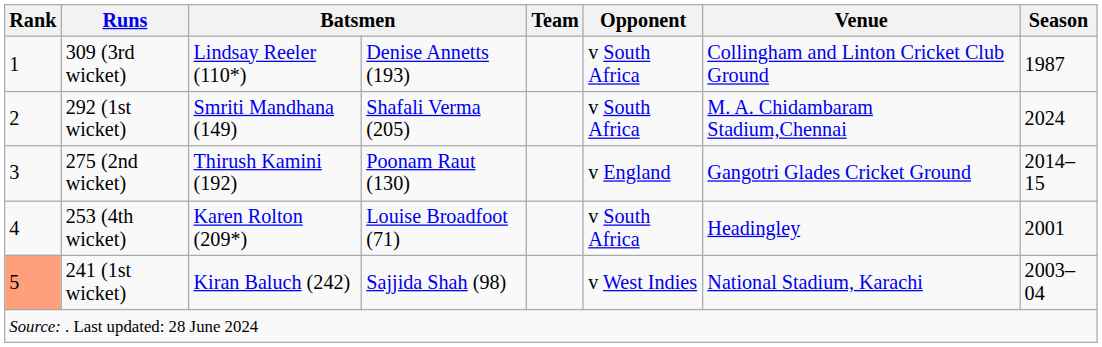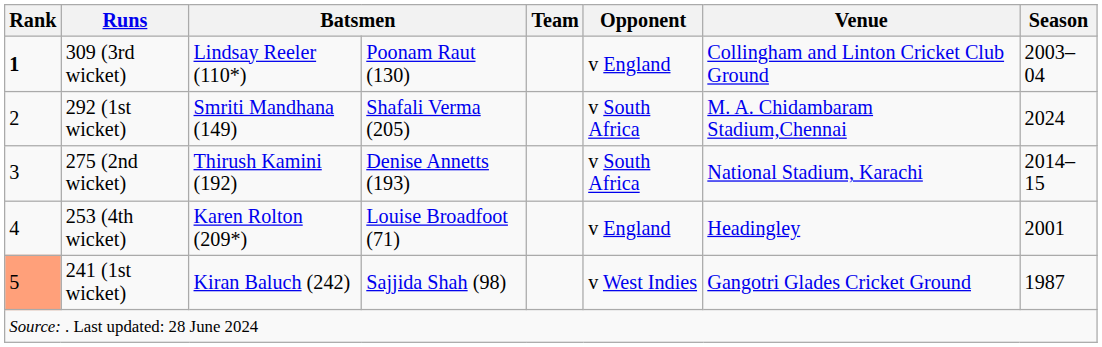 <table class="wikitable">
 <tr>
 <th>Rank</th>
 <th><a href='#'>Runs</a></th>
 <th colspan=2>Batsmen</th>
 <th>Team</th>
 <th>Opponent</th>
 <th>Venue</th>
 <th>Season</th>
 </tr>
 <tr>
-<td>1</td>
+<td><strong>1</strong></td>
 <td>309 (3rd wicket)</td>
 <td><a href='#'>Lindsay Reeler</a> (110*)</td>
-<td><a href='#'>Denise Annetts</a> (193)</td>
+<td><a href='#'>Poonam Raut</a> (130)</td>
 <td></td>
-<td>v <a href='#'>South Africa</a></td>
+<td>v <a href='#'>England</a></td>
 <td><a href='#'>Collingham and Linton Cricket Club Ground</a></td>
-<td>1987</td>
+<td>2003–04</td>
 </tr>
 <tr>
 <td>2</td>
 <td>292 (1st wicket)</td>
 <td><a href='#'>Smriti Mandhana</a> (149)</td>
 <td><a href='#'>Shafali Verma</a> (205)</td>
 <td></td>
 <td>v <a href='#'>South Africa</a></td>
 <td><a href='#'>M. A. Chidambaram Stadium,Chennai</a></td>
 <td>2024</td>
 </tr>
 <tr>
 <td>3</td>
 <td>275 (2nd wicket)</td>
 <td><a href='#'>Thirush Kamini</a> (192)</td>
-<td><a href='#'>Poonam Raut</a> (130)</td>
+<td><a href='#'>Denise Annetts</a> (193)</td>
 <td></td>
-<td>v <a href='#'>England</a></td>
-<td><a href='#'>Gangotri Glades Cricket Ground</a></td>
+<td>v <a href='#'>South Africa</a></td>
+<td><a href='#'>National Stadium, Karachi</a></td>
 <td>2014–15</td>
 </tr>
 <tr>
 <td>4</td>
 <td>253 (4th wicket)</td>
 <td><a href='#'>Karen Rolton</a> (209*)</td>
 <td><a href='#'>Louise Broadfoot</a> (71)</td>
 <td></td>
-<td>v <a href='#'>South Africa</a></td>
+<td>v <a href='#'>England</a></td>
 <td><a href='#'>Headingley</a></td>
 <td>2001</td>
 </tr>
 <tr>
 <td style="background: lightsalmon;">5</td>
 <td>241 (1st wicket)</td>
 <td><a href='#'>Kiran Baluch</a> (242)</td>
 <td><a href='#'>Sajjida Shah</a> (98)</td>
 <td></td>
 <td>v <a href='#'>West Indies</a></td>
-<td><a href='#'>National Stadium, Karachi</a></td>
-<td>2003–04</td>
+<td><a href='#'>Gangotri Glades Cricket Ground</a></td>
+<td>1987</td>
 </tr>
 <tr>
 <td colspan=8><small><em>Source: </em>. Last updated: 28 June 2024</small></td>
 </tr>
 </table>
